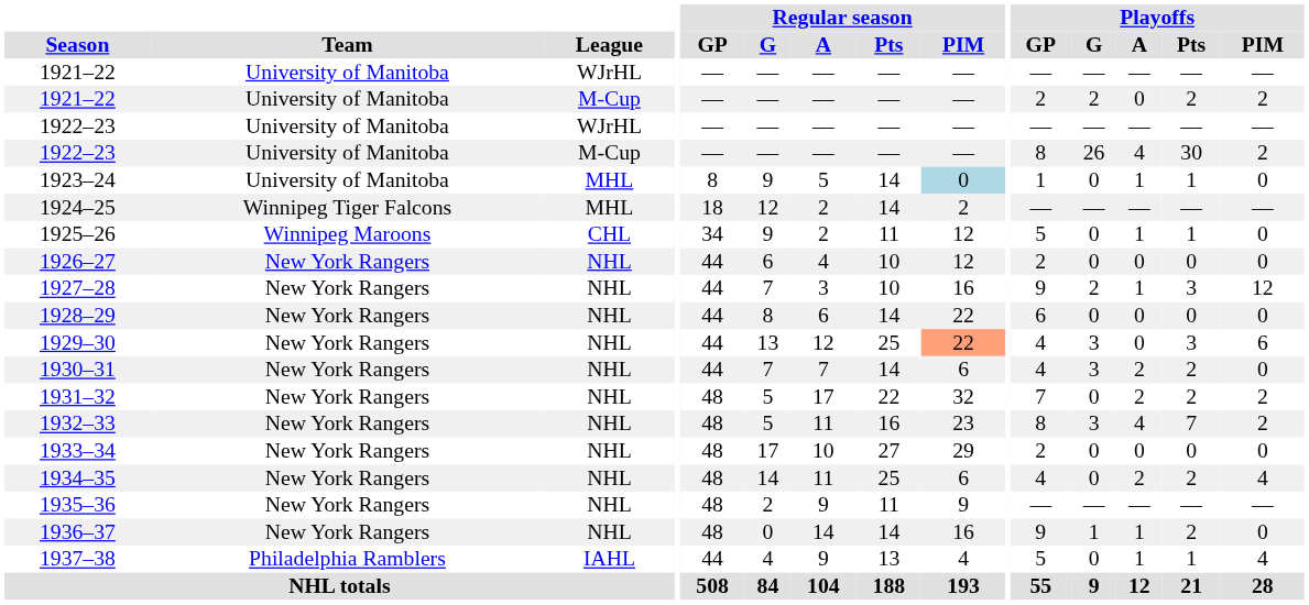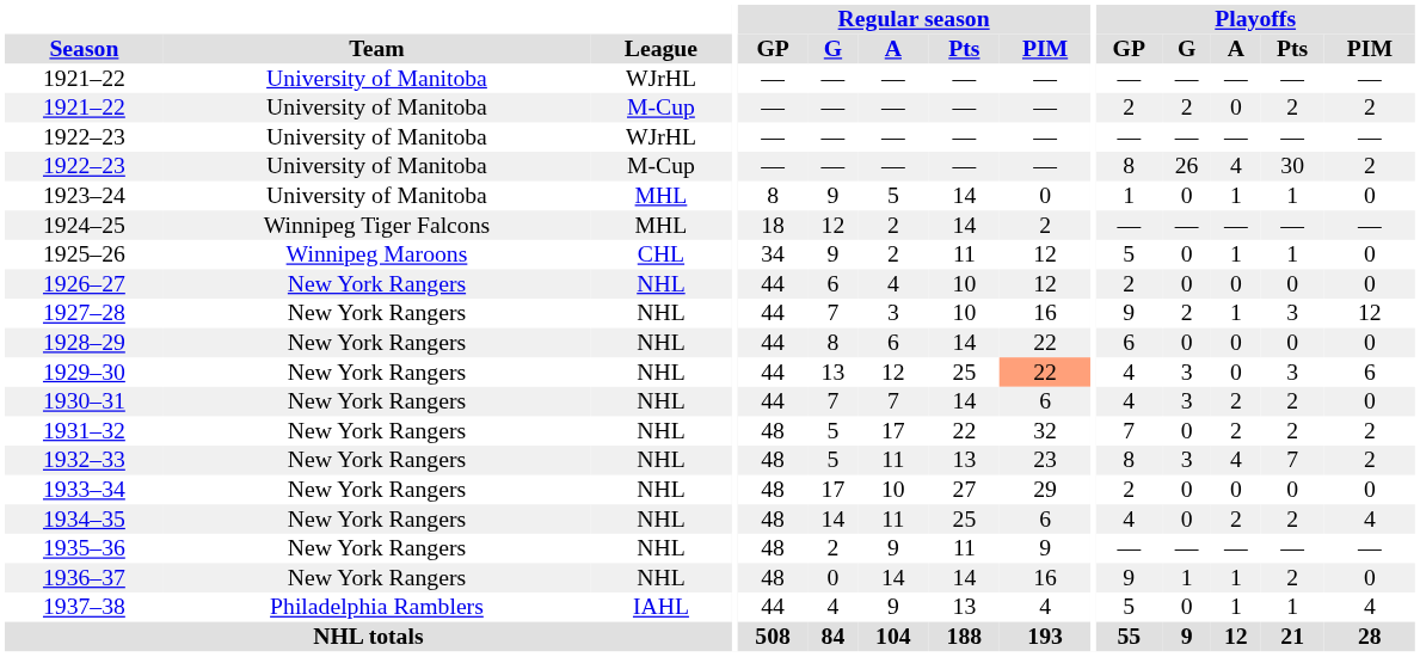 <table border="0" cellpadding="1" cellspacing="0" style="text-align:center; width:60em">
 <tr bgcolor="#e0e0e0">
 <th colspan="3" bgcolor="#ffffff"></th>
 <th rowspan="100" bgcolor="#ffffff"></th>
 <th colspan="5"><a href='#'>Regular season</a></th>
 <th rowspan="100" bgcolor="#ffffff"></th>
 <th colspan="5"><a href='#'>Playoffs</a></th>
 </tr>
 <tr bgcolor="#e0e0e0">
 <th><a href='#'>Season</a></th>
 <th>Team</th>
 <th>League</th>
 <th>GP</th>
 <th><a href='#'>G</a></th>
 <th><a href='#'>A</a></th>
 <th><a href='#'>Pts</a></th>
 <th><a href='#'>PIM</a></th>
 <th>GP</th>
 <th>G</th>
 <th>A</th>
 <th>Pts</th>
 <th>PIM</th>
 </tr>
 <tr>
 <td>1921–22</td>
 <td><a href='#'>University of Manitoba</a></td>
 <td>WJrHL</td>
 <td>—</td>
 <td>—</td>
 <td>—</td>
 <td>—</td>
 <td>—</td>
 <td>—</td>
 <td>—</td>
 <td>—</td>
 <td>—</td>
 <td>—</td>
 </tr>
 <tr bgcolor="#f0f0f0">
 <td><a href='#'>1921–22</a></td>
 <td>University of Manitoba</td>
 <td><a href='#'>M-Cup</a></td>
 <td>—</td>
 <td>—</td>
 <td>—</td>
 <td>—</td>
 <td>—</td>
 <td>2</td>
 <td>2</td>
 <td>0</td>
 <td>2</td>
 <td>2</td>
 </tr>
 <tr>
 <td>1922–23</td>
 <td>University of Manitoba</td>
 <td>WJrHL</td>
 <td>—</td>
 <td>—</td>
 <td>—</td>
 <td>—</td>
 <td>—</td>
 <td>—</td>
 <td>—</td>
 <td>—</td>
 <td>—</td>
 <td>—</td>
 </tr>
 <tr bgcolor="#f0f0f0">
 <td><a href='#'>1922–23</a></td>
 <td>University of Manitoba</td>
 <td>M-Cup</td>
 <td>—</td>
 <td>—</td>
 <td>—</td>
 <td>—</td>
 <td>—</td>
 <td>8</td>
 <td>26</td>
 <td>4</td>
 <td>30</td>
 <td>2</td>
 </tr>
 <tr>
 <td>1923–24</td>
 <td>University of Manitoba</td>
 <td><a href='#'>MHL</a></td>
 <td>8</td>
 <td>9</td>
 <td>5</td>
 <td>14</td>
-<td style="background: lightblue;">0</td>
+<td>0</td>
 <td>1</td>
 <td>0</td>
 <td>1</td>
 <td>1</td>
 <td>0</td>
 </tr>
 <tr bgcolor="#f0f0f0">
 <td>1924–25</td>
 <td>Winnipeg Tiger Falcons</td>
 <td>MHL</td>
 <td>18</td>
 <td>12</td>
 <td>2</td>
 <td>14</td>
 <td>2</td>
 <td>—</td>
 <td>—</td>
 <td>—</td>
 <td>—</td>
 <td>—</td>
 </tr>
 <tr>
 <td>1925–26</td>
 <td><a href='#'>Winnipeg Maroons</a></td>
 <td><a href='#'>CHL</a></td>
 <td>34</td>
 <td>9</td>
 <td>2</td>
 <td>11</td>
 <td>12</td>
 <td>5</td>
 <td>0</td>
 <td>1</td>
 <td>1</td>
 <td>0</td>
 </tr>
 <tr bgcolor="#f0f0f0">
 <td><a href='#'>1926–27</a></td>
 <td><a href='#'>New York Rangers</a></td>
 <td><a href='#'>NHL</a></td>
 <td>44</td>
 <td>6</td>
 <td>4</td>
 <td>10</td>
 <td>12</td>
 <td>2</td>
 <td>0</td>
 <td>0</td>
 <td>0</td>
 <td>0</td>
 </tr>
 <tr>
 <td><a href='#'>1927–28</a></td>
 <td>New York Rangers</td>
 <td>NHL</td>
 <td>44</td>
 <td>7</td>
 <td>3</td>
 <td>10</td>
 <td>16</td>
 <td>9</td>
 <td>2</td>
 <td>1</td>
 <td>3</td>
 <td>12</td>
 </tr>
 <tr bgcolor="#f0f0f0">
 <td><a href='#'>1928–29</a></td>
 <td>New York Rangers</td>
 <td>NHL</td>
 <td>44</td>
 <td>8</td>
 <td>6</td>
 <td>14</td>
 <td>22</td>
 <td>6</td>
 <td>0</td>
 <td>0</td>
 <td>0</td>
 <td>0</td>
 </tr>
 <tr>
 <td><a href='#'>1929–30</a></td>
 <td>New York Rangers</td>
 <td>NHL</td>
 <td>44</td>
 <td>13</td>
 <td>12</td>
 <td>25</td>
 <td style="background: lightsalmon;">22</td>
 <td>4</td>
 <td>3</td>
 <td>0</td>
 <td>3</td>
 <td>6</td>
 </tr>
 <tr bgcolor="#f0f0f0">
 <td><a href='#'>1930–31</a></td>
 <td>New York Rangers</td>
 <td>NHL</td>
 <td>44</td>
 <td>7</td>
 <td>7</td>
 <td>14</td>
 <td>6</td>
 <td>4</td>
 <td>3</td>
 <td>2</td>
 <td>2</td>
 <td>0</td>
 </tr>
 <tr>
 <td><a href='#'>1931–32</a></td>
 <td>New York Rangers</td>
 <td>NHL</td>
 <td>48</td>
 <td>5</td>
 <td>17</td>
 <td>22</td>
 <td>32</td>
 <td>7</td>
 <td>0</td>
 <td>2</td>
 <td>2</td>
 <td>2</td>
 </tr>
 <tr bgcolor="#f0f0f0">
 <td><a href='#'>1932–33</a></td>
 <td>New York Rangers</td>
 <td>NHL</td>
 <td>48</td>
 <td>5</td>
 <td>11</td>
-<td>16</td>
+<td>13</td>
 <td>23</td>
 <td>8</td>
 <td>3</td>
 <td>4</td>
 <td>7</td>
 <td>2</td>
 </tr>
 <tr>
 <td><a href='#'>1933–34</a></td>
 <td>New York Rangers</td>
 <td>NHL</td>
 <td>48</td>
 <td>17</td>
 <td>10</td>
 <td>27</td>
 <td>29</td>
 <td>2</td>
 <td>0</td>
 <td>0</td>
 <td>0</td>
 <td>0</td>
 </tr>
 <tr bgcolor="#f0f0f0">
 <td><a href='#'>1934–35</a></td>
 <td>New York Rangers</td>
 <td>NHL</td>
 <td>48</td>
 <td>14</td>
 <td>11</td>
 <td>25</td>
 <td>6</td>
 <td>4</td>
 <td>0</td>
 <td>2</td>
 <td>2</td>
 <td>4</td>
 </tr>
 <tr>
 <td><a href='#'>1935–36</a></td>
 <td>New York Rangers</td>
 <td>NHL</td>
 <td>48</td>
 <td>2</td>
 <td>9</td>
 <td>11</td>
 <td>9</td>
 <td>—</td>
 <td>—</td>
 <td>—</td>
 <td>—</td>
 <td>—</td>
 </tr>
 <tr bgcolor="#f0f0f0">
 <td><a href='#'>1936–37</a></td>
 <td>New York Rangers</td>
 <td>NHL</td>
 <td>48</td>
 <td>0</td>
 <td>14</td>
 <td>14</td>
 <td>16</td>
 <td>9</td>
 <td>1</td>
 <td>1</td>
 <td>2</td>
 <td>0</td>
 </tr>
 <tr>
 <td><a href='#'>1937–38</a></td>
 <td><a href='#'>Philadelphia Ramblers</a></td>
 <td><a href='#'>IAHL</a></td>
 <td>44</td>
 <td>4</td>
 <td>9</td>
 <td>13</td>
 <td>4</td>
 <td>5</td>
 <td>0</td>
 <td>1</td>
 <td>1</td>
 <td>4</td>
 </tr>
 <tr bgcolor="#e0e0e0">
 <th colspan="3">NHL totals</th>
 <th>508</th>
 <th>84</th>
 <th>104</th>
 <th>188</th>
 <th>193</th>
 <th>55</th>
 <th>9</th>
 <th>12</th>
 <th>21</th>
 <th>28</th>
 </tr>
 </table>
